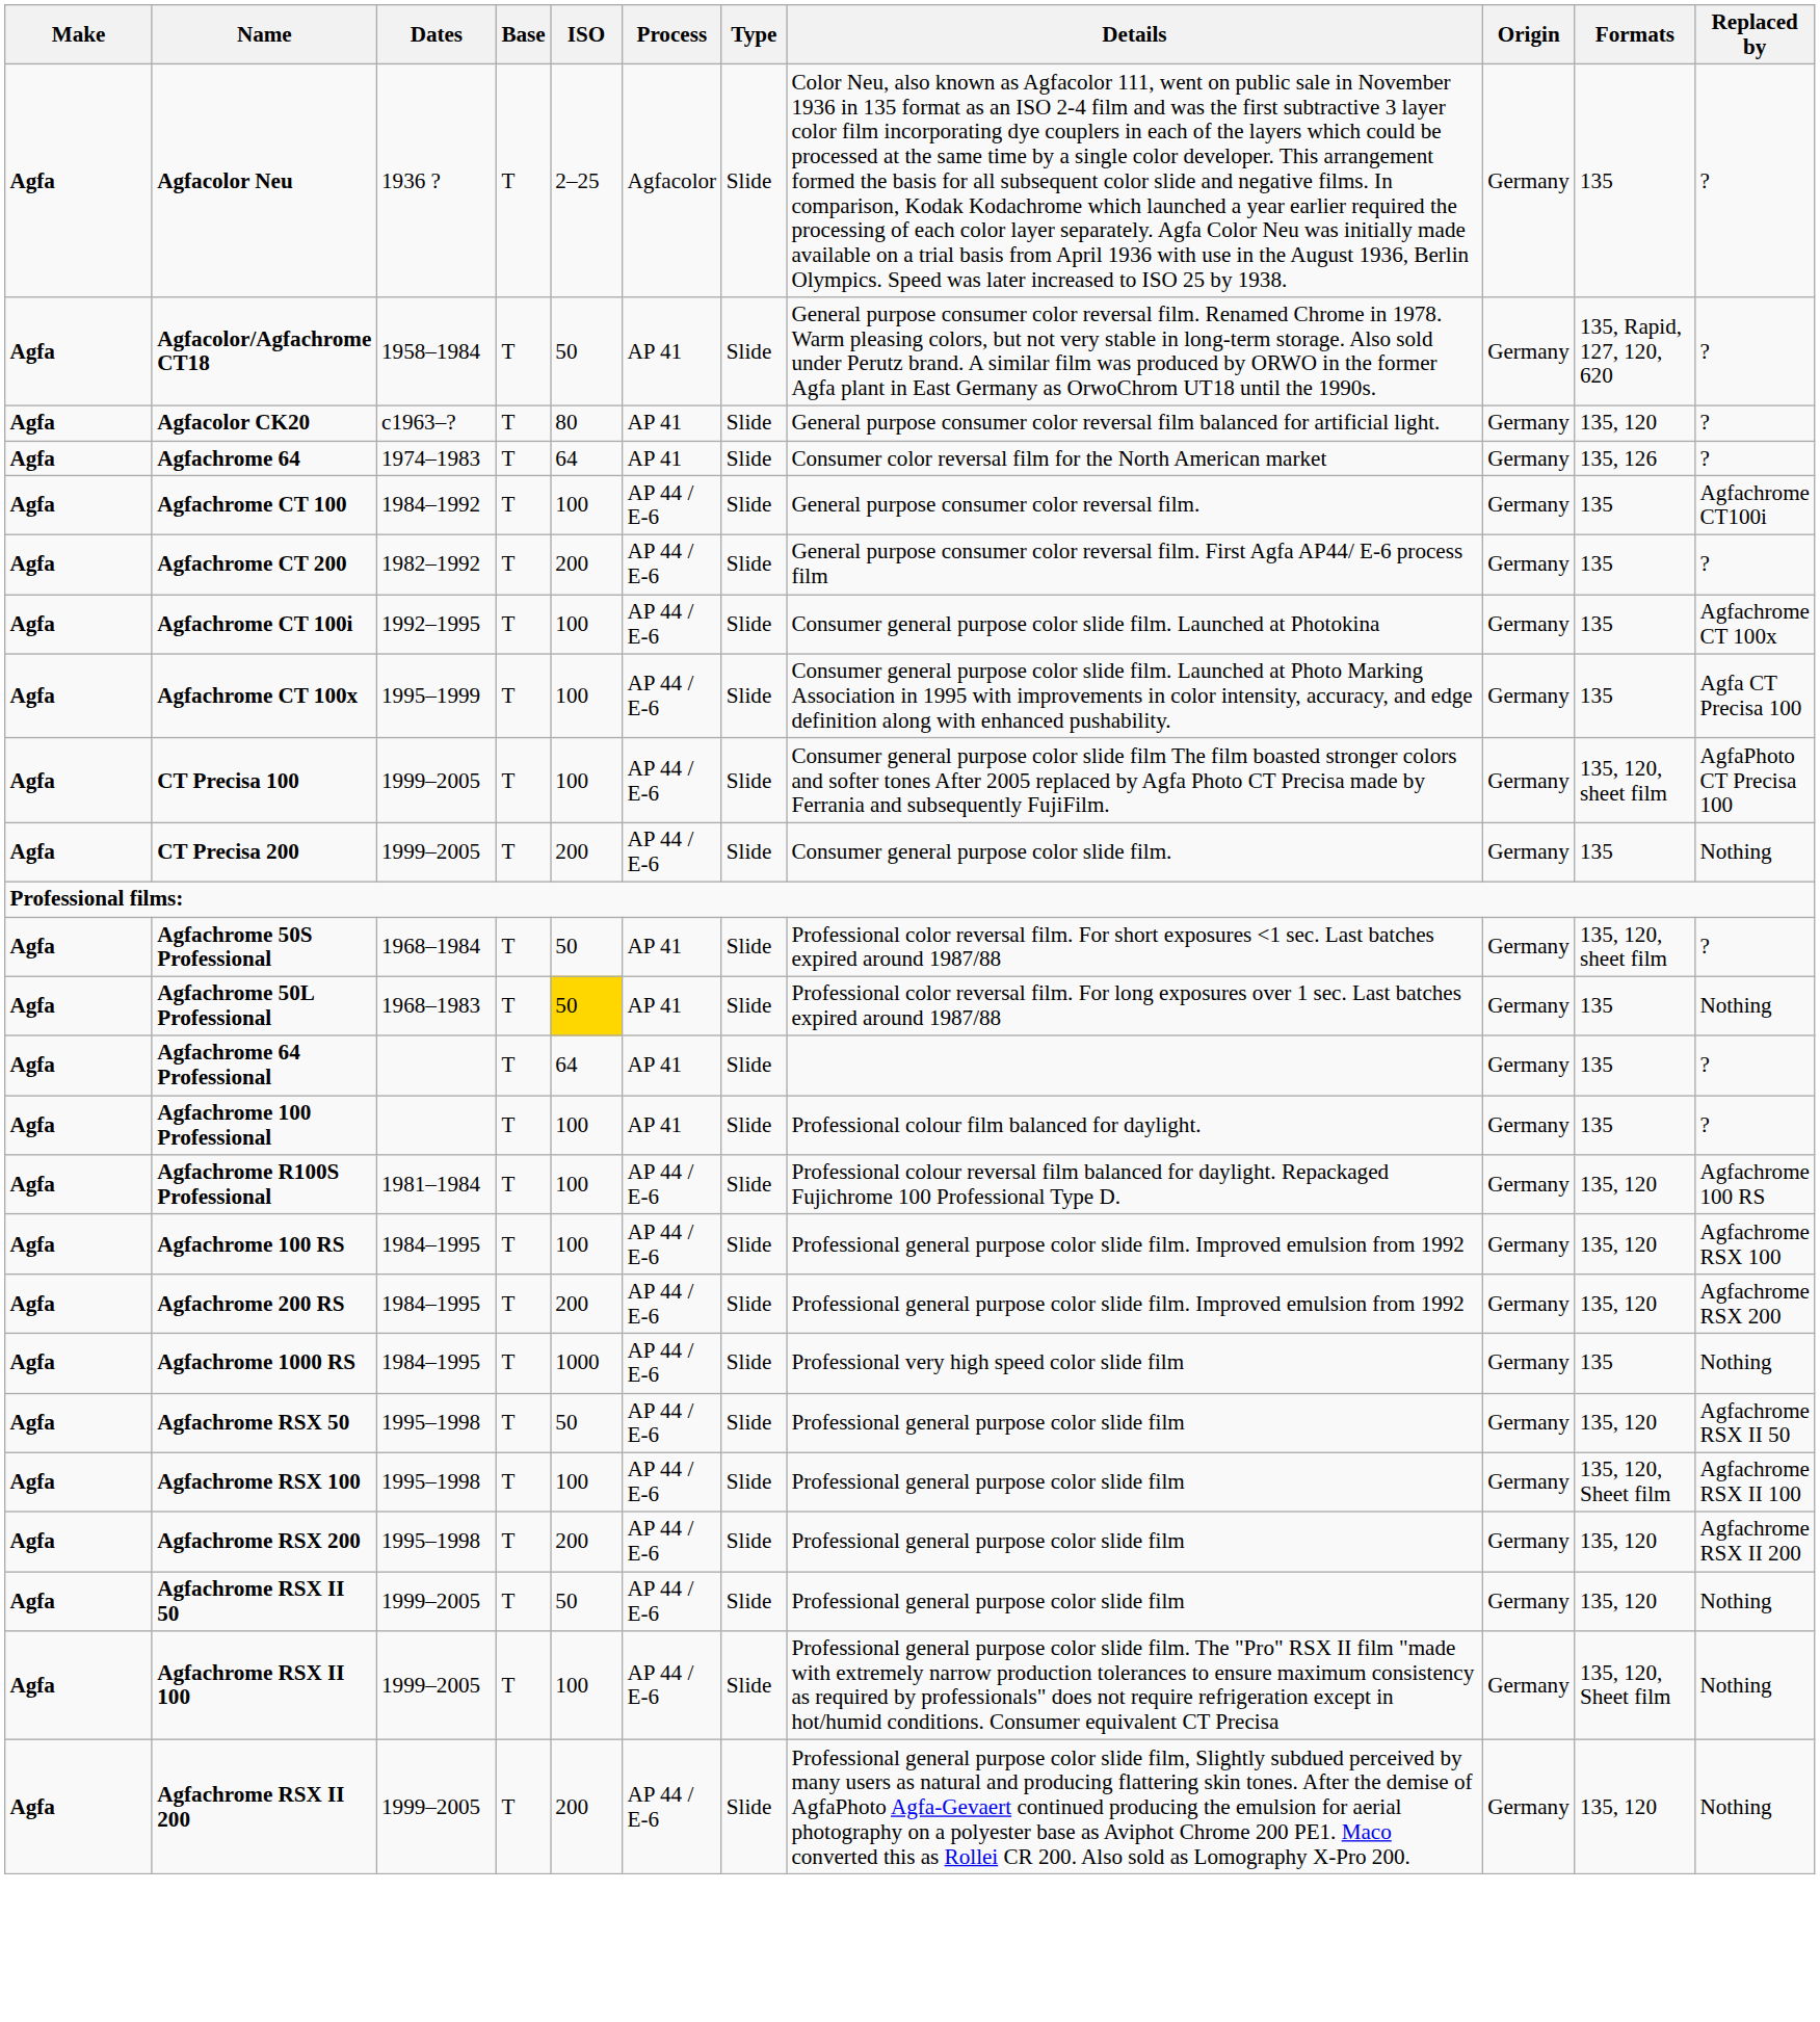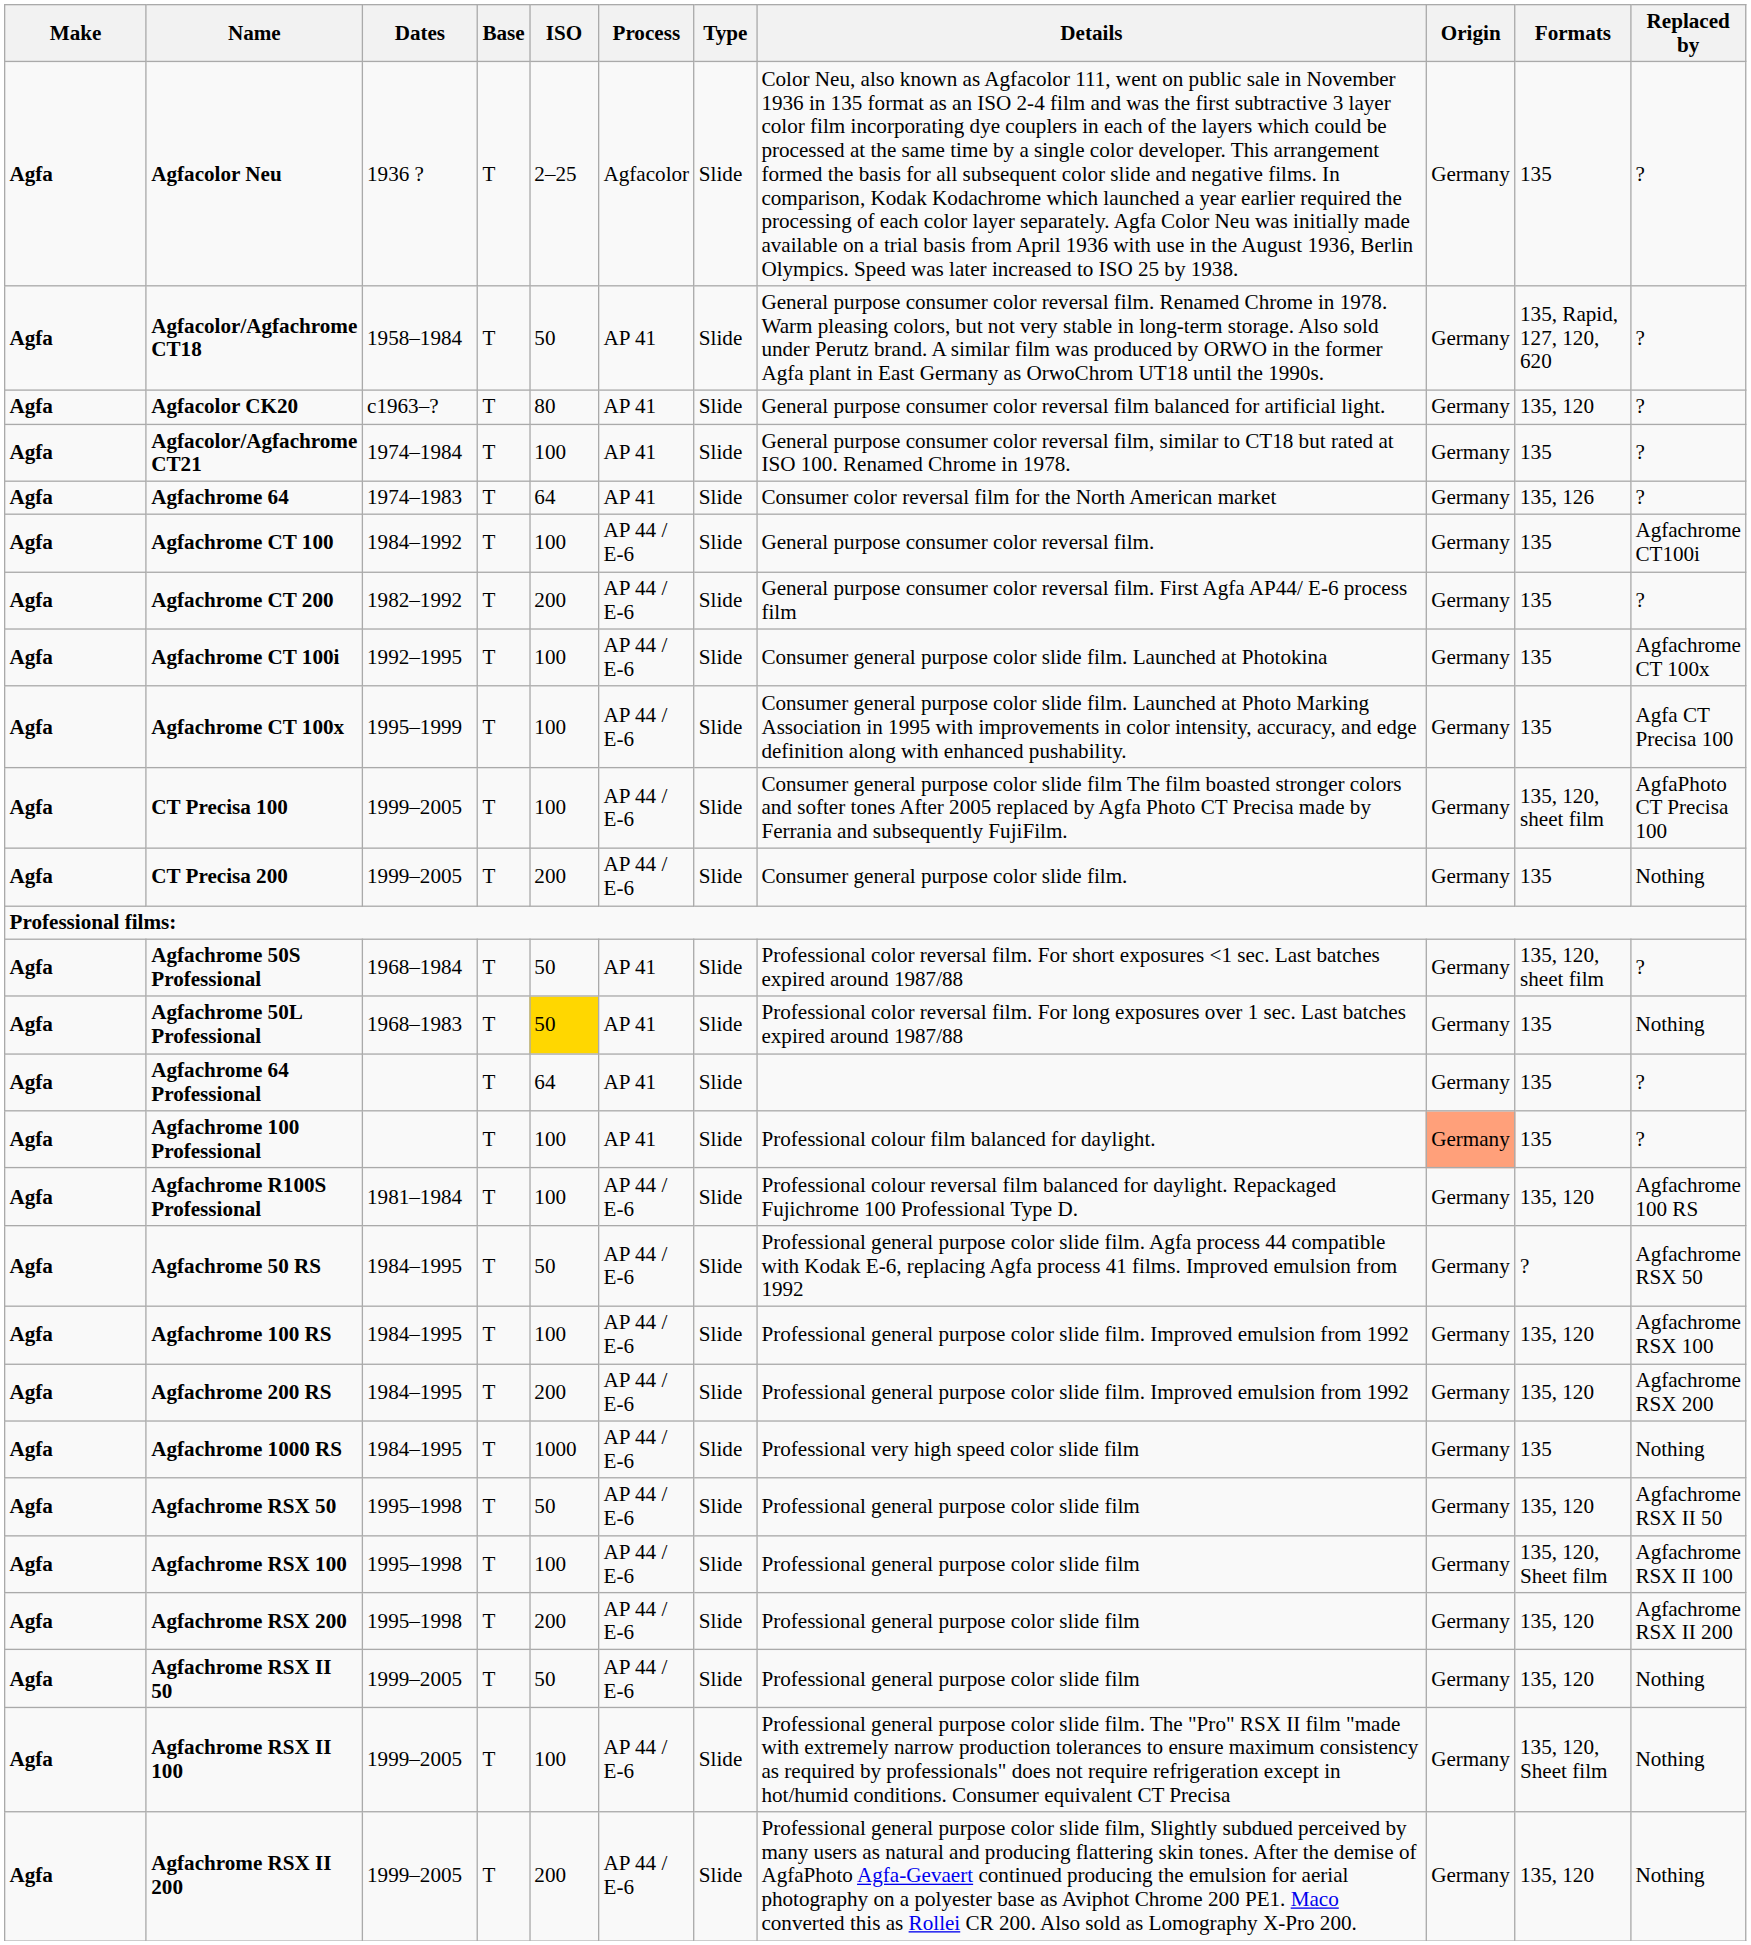 <table class="wikitable">
 <tr>
 <th scope="col" style="width: 100px;">Make</th>
 <th scope="col" style="width: 120px;">Name</th>
 <th scope="col" style="width: 80px;">Dates</th>
 <th scope="col" style="width: 30px;">Base</th>
 <th scope="col" style="width: 45px;">ISO</th>
 <th scope="col" style="width: 40px;">Process</th>
 <th scope="col" style="width: 40px;">Type</th>
 <th scope="col" style="width: 500px;">Details</th>
 <th scope="col" style="width: 60px;">Origin</th>
 <th scope="col" style="width: 80px;">Formats</th>
 <th scope="col" style="width: 80px;">Replaced by</th>
 </tr>
 <tr>
 <td><strong>Agfa</strong></td>
 <td><strong>Agfacolor Neu</strong></td>
 <td>1936 ?</td>
 <td>T</td>
 <td>2–25</td>
 <td>Agfacolor</td>
 <td>Slide</td>
 <td>Color Neu, also known as Agfacolor 111, went on public sale in November 1936 in 135 format as an ISO 2-4 film and was the first subtractive 3 layer color film incorporating dye couplers in each of the layers which could be processed at the same time by a single color developer. This arrangement formed the basis for all subsequent color slide and negative films. In comparison, Kodak Kodachrome which launched a year earlier required the processing of each color layer separately. Agfa Color Neu was initially made available on a trial basis from April 1936 with use in the August 1936, Berlin Olympics. Speed was later increased to ISO 25 by 1938.</td>
 <td>Germany</td>
 <td>135</td>
 <td>?</td>
 </tr>
 <tr>
 <td><strong>Agfa</strong></td>
 <td><strong>Agfacolor/Agfachrome CT18</strong></td>
 <td>1958–1984</td>
 <td>T</td>
 <td>50</td>
 <td>AP 41</td>
 <td>Slide</td>
 <td>General purpose consumer color reversal film. Renamed Chrome in 1978. Warm pleasing colors, but not very stable in long-term storage. Also sold under Perutz brand. A similar film was produced by ORWO in the former Agfa plant in East Germany as OrwoChrom UT18 until the 1990s.</td>
 <td>Germany</td>
 <td>135, Rapid, 127, 120, 620</td>
 <td>?</td>
 </tr>
 <tr>
 <td><strong>Agfa</strong></td>
 <td><strong>Agfacolor CK20</strong></td>
 <td>c1963–?</td>
 <td>T</td>
 <td>80</td>
 <td>AP 41</td>
 <td>Slide</td>
 <td>General purpose consumer color reversal film balanced for artificial light.</td>
 <td>Germany</td>
 <td>135, 120</td>
+<td>?</td>
+</tr>
+<tr>
+<td><strong>Agfa</strong></td>
+<td><strong>Agfacolor/Agfachrome CT21</strong></td>
+<td>1974–1984</td>
+<td>T</td>
+<td>100</td>
+<td>AP 41</td>
+<td>Slide</td>
+<td>General purpose consumer color reversal film, similar to CT18 but rated at ISO 100.  Renamed Chrome in 1978.</td>
+<td>Germany</td>
+<td>135</td>
 <td>?</td>
 </tr>
 <tr>
 <td><strong>Agfa</strong></td>
 <td><strong>Agfachrome 64</strong></td>
 <td>1974–1983</td>
 <td>T</td>
 <td>64</td>
 <td>AP 41</td>
 <td>Slide</td>
 <td>Consumer color reversal film for the North American market</td>
 <td>Germany</td>
 <td>135, 126</td>
 <td>?</td>
 </tr>
 <tr>
 <td><strong>Agfa</strong></td>
 <td><strong>Agfachrome CT 100</strong></td>
 <td>1984–1992</td>
 <td>T</td>
 <td>100</td>
 <td>AP 44 / E-6</td>
 <td>Slide</td>
 <td>General purpose consumer color reversal film.</td>
 <td>Germany</td>
 <td>135</td>
 <td>Agfachrome CT100i</td>
 </tr>
 <tr>
 <td><strong>Agfa</strong></td>
 <td><strong>Agfachrome CT 200</strong></td>
 <td>1982–1992</td>
 <td>T</td>
 <td>200</td>
 <td>AP 44 / E-6</td>
 <td>Slide</td>
 <td>General purpose consumer color reversal film. First Agfa AP44/ E-6 process film</td>
 <td>Germany</td>
 <td>135</td>
 <td>?</td>
 </tr>
 <tr>
 <td><strong>Agfa</strong></td>
 <td><strong>Agfachrome CT 100i</strong></td>
 <td>1992–1995</td>
 <td>T</td>
 <td>100</td>
 <td>AP 44 / E-6</td>
 <td>Slide</td>
 <td>Consumer general purpose color slide film. Launched at Photokina</td>
 <td>Germany</td>
 <td>135</td>
 <td>Agfachrome CT 100x</td>
 </tr>
 <tr>
 <td><strong>Agfa</strong></td>
 <td><strong>Agfachrome CT 100x</strong></td>
 <td>1995–1999</td>
 <td>T</td>
 <td>100</td>
 <td>AP 44 / E-6</td>
 <td>Slide</td>
 <td>Consumer general purpose color slide film. Launched at Photo Marking Association in 1995 with improvements in color intensity, accuracy, and edge definition along with enhanced pushability.</td>
 <td>Germany</td>
 <td>135</td>
 <td>Agfa CT Precisa 100</td>
 </tr>
 <tr>
 <td><strong>Agfa</strong></td>
 <td><strong>CT Precisa 100</strong></td>
 <td>1999–2005</td>
 <td>T</td>
 <td>100</td>
 <td>AP 44 / E-6</td>
 <td>Slide</td>
 <td>Consumer general purpose color slide film The film boasted stronger colors and softer tones After 2005 replaced by Agfa Photo CT Precisa made by Ferrania and subsequently FujiFilm.</td>
 <td>Germany</td>
 <td>135, 120, sheet film</td>
 <td>AgfaPhoto CT Precisa 100</td>
 </tr>
 <tr>
 <td><strong>Agfa</strong></td>
 <td><strong>CT Precisa 200</strong></td>
 <td>1999–2005</td>
 <td>T</td>
 <td>200</td>
 <td>AP 44 / E-6</td>
 <td>Slide</td>
 <td>Consumer general purpose color slide film.</td>
 <td>Germany</td>
 <td>135</td>
 <td>Nothing</td>
 </tr>
 <tr>
 <td colspan="11"><strong>Professional films:</strong></td>
 </tr>
 <tr>
 <td><strong>Agfa</strong></td>
 <td><strong>Agfachrome 50S Professional</strong></td>
 <td>1968–1984</td>
 <td>T</td>
 <td>50</td>
 <td>AP 41</td>
 <td>Slide</td>
 <td>Professional color reversal film. For short exposures <1 sec. Last batches expired around 1987/88</td>
 <td>Germany</td>
 <td>135, 120, sheet film</td>
 <td>?</td>
 </tr>
 <tr>
 <td><strong>Agfa</strong></td>
 <td><strong>Agfachrome 50L Professional</strong></td>
 <td>1968–1983</td>
 <td>T</td>
 <td style="background: gold;">50</td>
 <td>AP 41</td>
 <td>Slide</td>
 <td>Professional color reversal film. For long exposures over 1 sec. Last batches expired around 1987/88</td>
 <td>Germany</td>
 <td>135</td>
 <td>Nothing</td>
 </tr>
 <tr>
 <td><strong>Agfa</strong></td>
 <td><strong>Agfachrome 64 Professional</strong></td>
 <td></td>
 <td>T</td>
 <td>64</td>
 <td>AP 41</td>
 <td>Slide</td>
 <td></td>
 <td>Germany</td>
 <td>135</td>
 <td>?</td>
 </tr>
 <tr>
 <td><strong>Agfa</strong></td>
 <td><strong>Agfachrome 100 Professional</strong></td>
 <td></td>
 <td>T</td>
 <td>100</td>
 <td>AP 41</td>
 <td>Slide</td>
 <td>Professional colour film balanced for daylight.</td>
-<td>Germany</td>
+<td style="background: lightsalmon;">Germany</td>
 <td>135</td>
 <td>?</td>
 </tr>
 <tr>
 <td><strong>Agfa</strong></td>
 <td><strong>Agfachrome R100S Professional</strong></td>
 <td>1981–1984</td>
 <td>T</td>
 <td>100</td>
 <td>AP 44 / E-6</td>
 <td>Slide</td>
 <td>Professional colour reversal film balanced for daylight. Repackaged Fujichrome 100 Professional Type D.</td>
 <td>Germany</td>
 <td>135, 120</td>
 <td>Agfachrome 100 RS</td>
+</tr>
+<tr>
+<td><strong>Agfa</strong></td>
+<td><strong>Agfachrome 50 RS</strong></td>
+<td>1984–1995</td>
+<td>T</td>
+<td>50</td>
+<td>AP 44 / E-6</td>
+<td>Slide</td>
+<td>Professional general purpose color slide film. Agfa process 44 compatible with Kodak E-6, replacing Agfa process 41 films. Improved emulsion from 1992</td>
+<td>Germany</td>
+<td>?</td>
+<td>Agfachrome RSX 50</td>
 </tr>
 <tr>
 <td><strong>Agfa</strong></td>
 <td><strong>Agfachrome 100 RS</strong></td>
 <td>1984–1995</td>
 <td>T</td>
 <td>100</td>
 <td>AP 44 / E-6</td>
 <td>Slide</td>
 <td>Professional general purpose color slide film. Improved emulsion from 1992</td>
 <td>Germany</td>
 <td>135, 120</td>
 <td>Agfachrome RSX 100</td>
 </tr>
 <tr>
 <td><strong>Agfa</strong></td>
 <td><strong>Agfachrome 200 RS</strong></td>
 <td>1984–1995</td>
 <td>T</td>
 <td>200</td>
 <td>AP 44 / E-6</td>
 <td>Slide</td>
 <td>Professional general purpose color slide film. Improved emulsion from 1992</td>
 <td>Germany</td>
 <td>135, 120</td>
 <td>Agfachrome RSX 200</td>
 </tr>
 <tr>
 <td><strong>Agfa</strong></td>
 <td><strong>Agfachrome 1000 RS</strong></td>
 <td>1984–1995</td>
 <td>T</td>
 <td>1000</td>
 <td>AP 44 / E-6</td>
 <td>Slide</td>
 <td>Professional very high speed color slide film</td>
 <td>Germany</td>
 <td>135</td>
 <td>Nothing</td>
 </tr>
 <tr>
 <td><strong>Agfa</strong></td>
 <td><strong>Agfachrome RSX 50</strong></td>
 <td>1995–1998</td>
 <td>T</td>
 <td>50</td>
 <td>AP 44 / E-6</td>
 <td>Slide</td>
 <td>Professional general purpose color slide film</td>
 <td>Germany</td>
 <td>135, 120</td>
 <td>Agfachrome RSX II 50</td>
 </tr>
 <tr>
 <td><strong>Agfa</strong></td>
 <td><strong>Agfachrome RSX 100</strong></td>
 <td>1995–1998</td>
 <td>T</td>
 <td>100</td>
 <td>AP 44 / E-6</td>
 <td>Slide</td>
 <td>Professional general purpose color slide film</td>
 <td>Germany</td>
 <td>135, 120, Sheet film</td>
 <td>Agfachrome RSX II 100</td>
 </tr>
 <tr>
 <td><strong>Agfa</strong></td>
 <td><strong>Agfachrome RSX 200</strong></td>
 <td>1995–1998</td>
 <td>T</td>
 <td>200</td>
 <td>AP 44 / E-6</td>
 <td>Slide</td>
 <td>Professional general purpose color slide film</td>
 <td>Germany</td>
 <td>135, 120</td>
 <td>Agfachrome RSX II 200</td>
 </tr>
 <tr>
 <td><strong>Agfa</strong></td>
 <td><strong>Agfachrome RSX II 50</strong></td>
 <td>1999–2005</td>
 <td>T</td>
 <td>50</td>
 <td>AP 44 / E-6</td>
 <td>Slide</td>
 <td>Professional general purpose color slide film</td>
 <td>Germany</td>
 <td>135, 120</td>
 <td>Nothing</td>
 </tr>
 <tr>
 <td><strong>Agfa</strong></td>
 <td><strong>Agfachrome RSX II 100</strong></td>
 <td>1999–2005</td>
 <td>T</td>
 <td>100</td>
 <td>AP 44 / E-6</td>
 <td>Slide</td>
 <td>Professional general purpose color slide film. The "Pro" RSX II film "made with extremely narrow production tolerances to ensure maximum consistency as required by professionals" does not require refrigeration except in hot/humid conditions. Consumer equivalent CT Precisa</td>
 <td>Germany</td>
 <td>135, 120, Sheet film</td>
 <td>Nothing</td>
 </tr>
 <tr>
 <td><strong>Agfa</strong></td>
 <td><strong>Agfachrome RSX II 200</strong></td>
 <td>1999–2005</td>
 <td>T</td>
 <td>200</td>
 <td>AP 44 / E-6</td>
 <td>Slide</td>
 <td>Professional general purpose color slide film, Slightly subdued perceived by many users as natural and producing flattering skin tones. After the demise of AgfaPhoto <a href='#'>Agfa-Gevaert</a> continued producing the emulsion for aerial photography on a polyester base as Aviphot Chrome 200 PE1. <a href='#'>Maco</a> converted this as <a href='#'>Rollei</a> CR 200. Also sold as Lomography X-Pro 200.</td>
 <td>Germany</td>
 <td>135, 120</td>
 <td>Nothing</td>
 </tr>
 </table>
